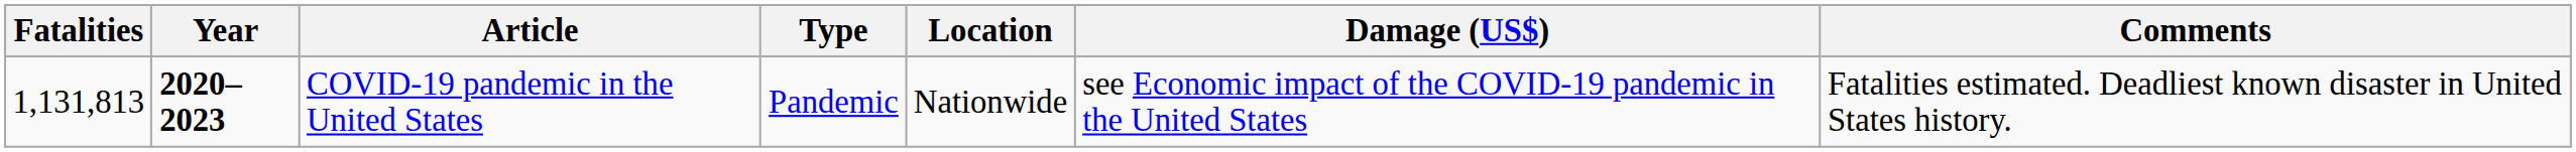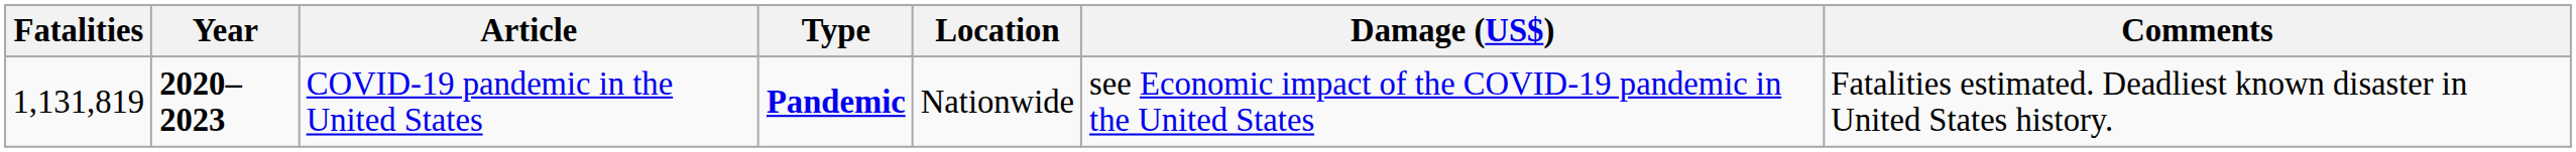 <table class="wikitable sortable">
 <tr>
 <th data-sort-type="number">Fatalities</th>
 <th>Year</th>
 <th>Article</th>
 <th>Type</th>
 <th>Location</th>
 <th>Damage (<a href='#'>US$</a>)</th>
 <th>Comments</th>
 </tr>
 <tr>
-<td>1,131,813</td>
+<td>1,131,819</td>
 <td><strong>2020–2023</strong></td>
 <td><a href='#'>COVID-19 pandemic in the United States</a></td>
-<td><a href='#'>Pandemic</a></td>
+<td><strong><a href='#'>Pandemic</a></strong></td>
 <td>Nationwide</td>
 <td>see <a href='#'>Economic impact of the COVID-19 pandemic in the United States</a></td>
 <td>Fatalities estimated. Deadliest known disaster in United States history.</td>
 </tr>
 </table>
